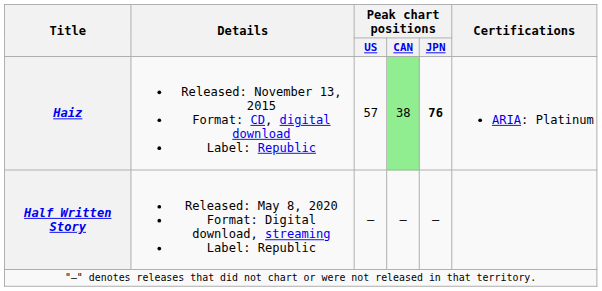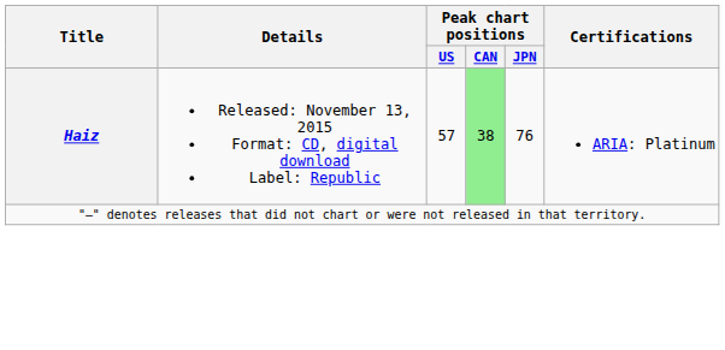 <table class="wikitable plainrowheaders" style="text-align:center;">
 <tr>
 <th scope="col" rowspan="2" style="width:10em;">Title</th>
 <th scope="col" rowspan="2" style="width:18em;">Details</th>
 <th scope="col" colspan="3">Peak chart positions</th>
 <th scope="col" rowspan="2">Certifications</th>
 </tr>
 <tr>
 <th scope="col" style="width:2.5em;font-size:90%;"><a href='#'>US</a><br></th>
 <th scope="col" style="width:2.5em;font-size:90%;"><a href='#'>CAN</a><br></th>
 <th scope="col" style="width:2.5em;font-size:90%;"><a href='#'>JPN</a><br></th>
 </tr>
 <tr>
 <th scope="row" style="width:6em;"><em><a href='#'>Haiz</a></em></th>
 <td><br><ul><li>Released: November 13, 2015</li><li>Format: <a href='#'>CD</a>, <a href='#'>digital download</a></li><li>Label: <a href='#'>Republic</a></li></ul></td>
 <td>57</td>
 <td style="background: lightgreen;">38</td>
-<td><strong>76</strong></td>
+<td>76</td>
 <td><br><ul><li><a href='#'>ARIA</a>: Platinum</li></ul></td>
-</tr>
-<tr>
-<th scope="row"><em><a href='#'>Half Written Story</a></em></th>
-<td><br><ul><li>Released: May 8, 2020</li><li>Format: Digital download, <a href='#'>streaming</a></li><li>Label: Republic</li></ul></td>
-<td>—</td>
-<td>—</td>
-<td>—</td>
-<td></td>
 </tr>
 <tr>
 <td align="center" colspan="6" style="font-size:8pt">"—" denotes releases that did not chart or were not released in that territory.</td>
 </tr>
 </table>
